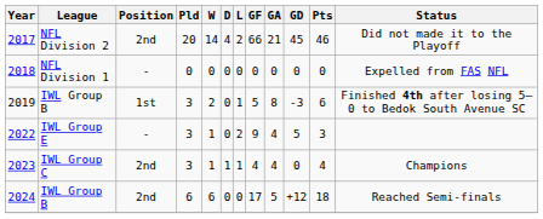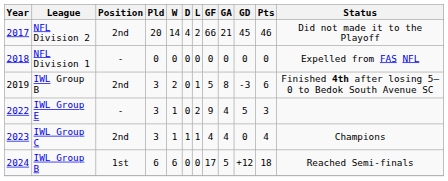 <table class="wikitable">
 <tr>
 <th>Year</th>
 <th>League</th>
 <th>Position</th>
 <th>Pld</th>
 <th>W</th>
 <th>D</th>
 <th>L</th>
 <th>GF</th>
 <th>GA</th>
 <th>GD</th>
 <th>Pts</th>
 <th>Status</th>
 </tr>
 <tr align="center">
 <td><a href='#'>2017</a></td>
 <td align="left"><a href='#'>NFL</a> Division 2</td>
 <td>2nd</td>
 <td>20</td>
 <td>14</td>
 <td>4</td>
 <td>2</td>
 <td>66</td>
 <td>21</td>
 <td>45</td>
 <td>46</td>
 <td>Did not made it to the Playoff</td>
 </tr>
 <tr align="center">
 <td><a href='#'>2018</a></td>
 <td align="left"><a href='#'>NFL</a> Division 1</td>
 <td>-</td>
 <td>0</td>
 <td>0</td>
 <td>0</td>
 <td>0</td>
 <td>0</td>
 <td>0</td>
 <td>0</td>
 <td>0</td>
 <td>Expelled from <a href='#'>FAS</a> <a href='#'>NFL</a></td>
 </tr>
 <tr align="center">
 <td>2019</td>
 <td align="left"><a href='#'>IWL</a> Group B</td>
-<td>1st</td>
+<td>2nd</td>
 <td>3</td>
 <td>2</td>
 <td>0</td>
 <td>1</td>
 <td>5</td>
 <td>8</td>
 <td>-3</td>
 <td>6</td>
 <td>Finished <strong>4th</strong> after losing 5–0 to Bedok South Avenue SC</td>
 </tr>
 <tr align="center">
 <td><a href='#'>2022</a></td>
 <td align="left"><a href='#'>IWL Group E</a></td>
 <td>-</td>
 <td>3</td>
 <td>1</td>
 <td>0</td>
 <td>2</td>
 <td>9</td>
 <td>4</td>
 <td>5</td>
 <td>3</td>
 <td></td>
 </tr>
 <tr align="center">
 <td><a href='#'>2023</a></td>
 <td align="left"><a href='#'>IWL Group C</a></td>
 <td>2nd</td>
 <td>3</td>
 <td>1</td>
 <td>1</td>
 <td>1</td>
 <td>4</td>
 <td>4</td>
 <td>0</td>
 <td>4</td>
 <td>Champions</td>
 </tr>
 <tr align="center">
 <td><a href='#'>2024</a></td>
 <td align="left"><a href='#'>IWL Group B</a></td>
-<td>2nd</td>
+<td>1st</td>
 <td>6</td>
 <td>6</td>
 <td>0</td>
 <td>0</td>
 <td>17</td>
 <td>5</td>
 <td>+12</td>
 <td>18</td>
 <td>Reached Semi-finals</td>
 </tr>
 <tr>
 </tr>
 </table>
